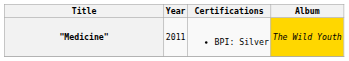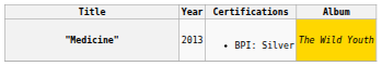 <table class="wikitable plainrowheaders" style="text-align:center;">
 <tr>
 <th scope="col" style="width:19em;">Title</th>
 <th scope="col">Year</th>
 <th scope="col">Certifications</th>
 <th scope="col">Album</th>
 </tr>
 <tr>
 <th scope="row">"Medicine"</th>
-<td>2011</td>
+<td>2013</td>
 <td><br><ul><li>BPI: Silver</li></ul></td>
 <td style="background: gold;"><em>The Wild Youth</em></td>
 </tr>
 <tr>
 </tr>
 </table>
